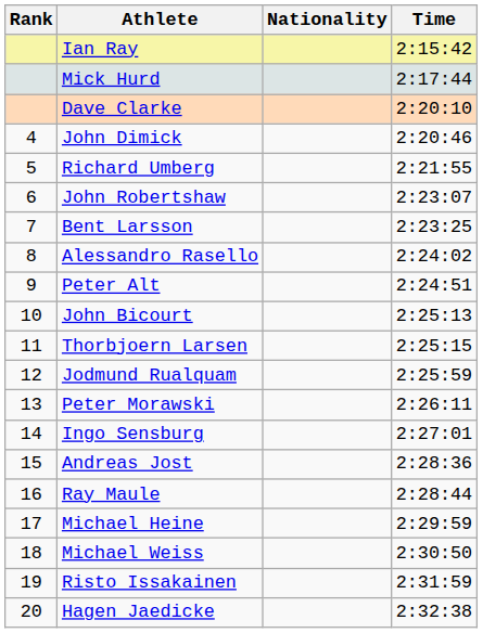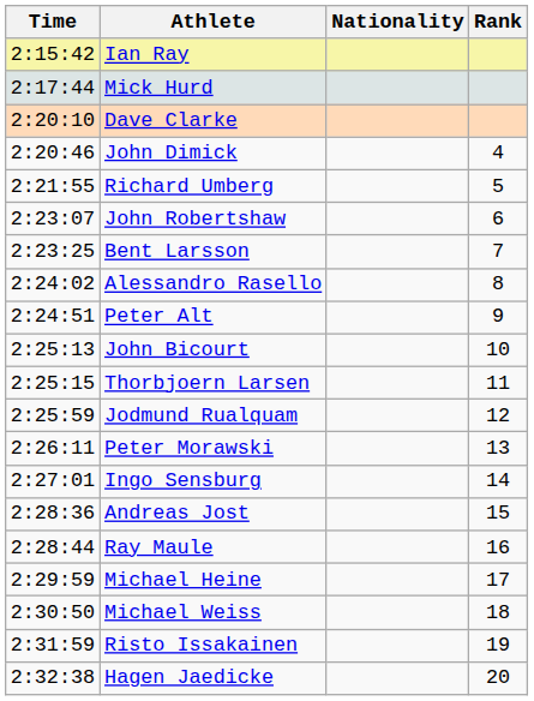 <table class="wikitable sortable">
 <tr>
-<th>Rank</th>
+<th>Time</th>
 <th>Athlete</th>
 <th>Nationality</th>
-<th>Time</th>
+<th>Rank</th>
 </tr>
 <tr bgcolor=#F7F6A8>
-<td align=center></td>
+<td>2:15:42</td>
 <td><a href='#'>Ian Ray</a></td>
 <td></td>
-<td>2:15:42</td>
+<td align=center></td>
 </tr>
 <tr bgcolor=#DCE5E5>
-<td align=center></td>
+<td>2:17:44</td>
 <td><a href='#'>Mick Hurd</a></td>
 <td></td>
-<td>2:17:44</td>
+<td align=center></td>
 </tr>
 <tr bgcolor=#FFDAB9>
-<td align=center></td>
+<td>2:20:10</td>
 <td><a href='#'>Dave Clarke</a></td>
 <td></td>
-<td>2:20:10</td>
+<td align=center></td>
 </tr>
 <tr>
-<td align=center>4</td>
+<td>2:20:46</td>
 <td><a href='#'>John Dimick</a></td>
 <td></td>
-<td>2:20:46</td>
+<td align=center>4</td>
 </tr>
 <tr>
-<td align=center>5</td>
+<td>2:21:55</td>
 <td><a href='#'>Richard Umberg</a></td>
 <td></td>
-<td>2:21:55</td>
+<td align=center>5</td>
 </tr>
 <tr>
-<td align=center>6</td>
+<td>2:23:07</td>
 <td><a href='#'>John Robertshaw</a></td>
 <td></td>
-<td>2:23:07</td>
+<td align=center>6</td>
 </tr>
 <tr>
-<td align=center>7</td>
+<td>2:23:25</td>
 <td><a href='#'>Bent Larsson</a></td>
 <td></td>
-<td>2:23:25</td>
+<td align=center>7</td>
 </tr>
 <tr>
-<td align=center>8</td>
+<td>2:24:02</td>
 <td><a href='#'>Alessandro Rasello</a></td>
 <td></td>
-<td>2:24:02</td>
+<td align=center>8</td>
 </tr>
 <tr>
-<td align=center>9</td>
+<td>2:24:51</td>
 <td><a href='#'>Peter Alt</a></td>
 <td></td>
-<td>2:24:51</td>
+<td align=center>9</td>
 </tr>
 <tr>
-<td align=center>10</td>
+<td>2:25:13</td>
 <td><a href='#'>John Bicourt</a></td>
 <td></td>
-<td>2:25:13</td>
+<td align=center>10</td>
 </tr>
 <tr>
-<td align=center>11</td>
+<td>2:25:15</td>
 <td><a href='#'>Thorbjoern Larsen</a></td>
 <td></td>
-<td>2:25:15</td>
+<td align=center>11</td>
 </tr>
 <tr>
-<td align=center>12</td>
+<td>2:25:59</td>
 <td><a href='#'>Jodmund Rualquam</a></td>
 <td></td>
-<td>2:25:59</td>
+<td align=center>12</td>
 </tr>
 <tr>
-<td align=center>13</td>
+<td>2:26:11</td>
 <td><a href='#'>Peter Morawski</a></td>
 <td></td>
-<td>2:26:11</td>
+<td align=center>13</td>
 </tr>
 <tr>
-<td align=center>14</td>
+<td>2:27:01</td>
 <td><a href='#'>Ingo Sensburg</a></td>
 <td></td>
-<td>2:27:01</td>
+<td align=center>14</td>
 </tr>
 <tr>
-<td align=center>15</td>
+<td>2:28:36</td>
 <td><a href='#'>Andreas Jost</a></td>
 <td></td>
-<td>2:28:36</td>
+<td align=center>15</td>
 </tr>
 <tr>
-<td align=center>16</td>
+<td>2:28:44</td>
 <td><a href='#'>Ray Maule</a></td>
 <td></td>
-<td>2:28:44</td>
+<td align=center>16</td>
 </tr>
 <tr>
-<td align=center>17</td>
+<td>2:29:59</td>
 <td><a href='#'>Michael Heine</a></td>
 <td></td>
-<td>2:29:59</td>
+<td align=center>17</td>
 </tr>
 <tr>
-<td align=center>18</td>
+<td>2:30:50</td>
 <td><a href='#'>Michael Weiss</a></td>
 <td></td>
-<td>2:30:50</td>
+<td align=center>18</td>
 </tr>
 <tr>
-<td align=center>19</td>
+<td>2:31:59</td>
 <td><a href='#'>Risto Issakainen</a></td>
 <td></td>
-<td>2:31:59</td>
+<td align=center>19</td>
 </tr>
 <tr>
-<td align=center>20</td>
+<td>2:32:38</td>
 <td><a href='#'>Hagen Jaedicke</a></td>
 <td></td>
-<td>2:32:38</td>
+<td align=center>20</td>
 </tr>
 </table>
